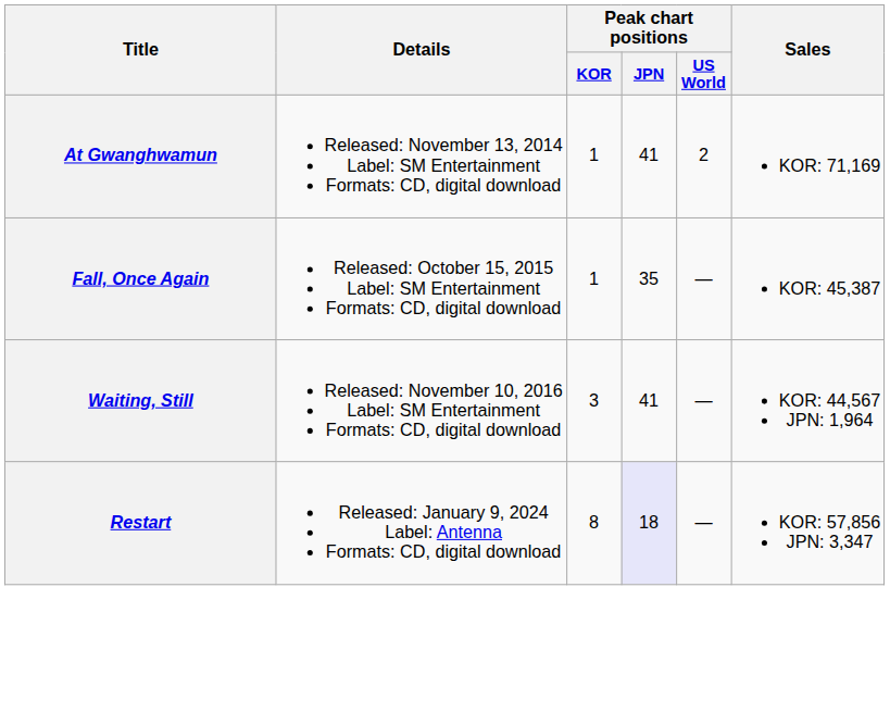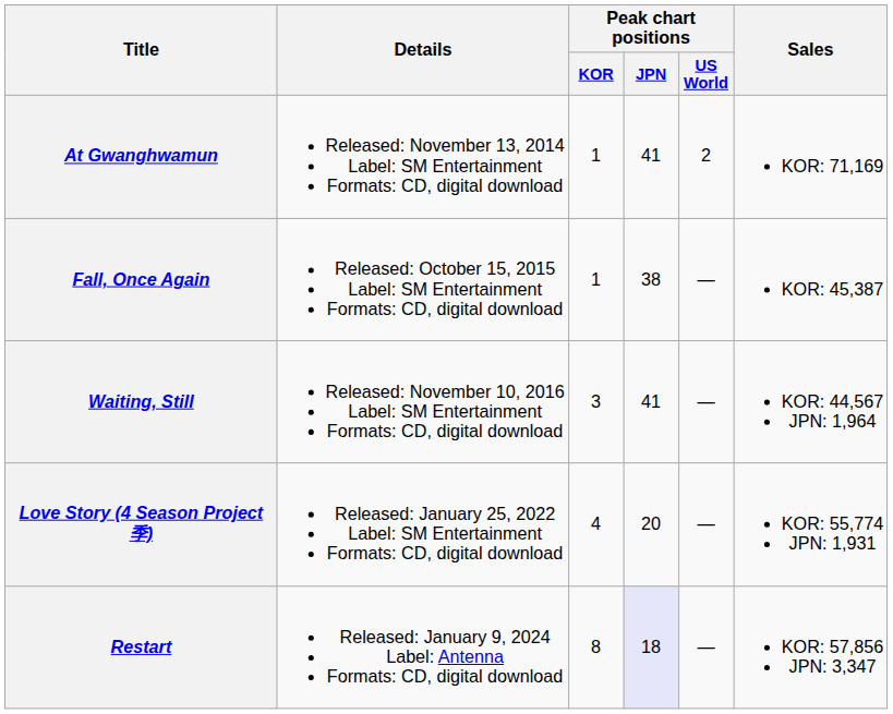 <table class="wikitable plainrowheaders" style="text-align:center;">
 <tr>
 <th scope=col rowspan="2" style="width:15em;">Title</th>
 <th scope=col rowspan="2">Details</th>
 <th scope=col colspan="3">Peak chart positions</th>
 <th scope=col rowspan="2">Sales</th>
 </tr>
 <tr>
 <th style="width:3em;font-size:90%;"><a href='#'>KOR</a><br></th>
 <th style="width:3em;font-size:90%;"><a href='#'>JPN</a><br></th>
 <th style="width:3em;font-size:90%;"><a href='#'>US<br>World</a><br></th>
 </tr>
 <tr>
 <th scope=row><em><a href='#'>At Gwanghwamun</a></em></th>
 <td><br><ul><li>Released: November 13, 2014</li><li>Label: SM Entertainment</li><li>Formats: CD, digital download</li></ul></td>
 <td>1</td>
 <td>41</td>
 <td>2</td>
 <td><br><ul><li>KOR: 71,169</li></ul></td>
 </tr>
 <tr>
 <th scope=row><em><a href='#'>Fall, Once Again</a></em></th>
 <td><br><ul><li>Released: October 15, 2015</li><li>Label: SM Entertainment</li><li>Formats: CD, digital download</li></ul></td>
 <td>1</td>
-<td>35</td>
+<td>38</td>
 <td>—</td>
 <td><br><ul><li>KOR: 45,387</li></ul></td>
 </tr>
 <tr>
 <th scope=row><em><a href='#'>Waiting, Still</a></em></th>
 <td><br><ul><li>Released: November 10, 2016</li><li>Label: SM Entertainment</li><li>Formats: CD, digital download</li></ul></td>
 <td>3</td>
 <td>41</td>
 <td>—</td>
 <td><br><ul><li>KOR: 44,567</li><li>JPN: 1,964</li></ul></td>
 </tr>
 <tr>
+<th scope=row><em><a href='#'>Love Story (4 Season Project 季)</a></em></th>
+<td><br><ul><li>Released: January 25, 2022</li><li>Label: SM Entertainment</li><li>Formats: CD, digital download</li></ul></td>
+<td>4</td>
+<td>20</td>
+<td>—</td>
+<td><br><ul><li>KOR: 55,774</li><li>JPN: 1,931 </li></ul></td>
+</tr>
+<tr>
 <th scope="row"><em><a href='#'>Restart</a></em></th>
 <td><br><ul><li>Released: January 9, 2024</li><li>Label: <a href='#'>Antenna</a></li><li>Formats: CD, digital download</li></ul></td>
 <td>8</td>
 <td style="background: lavender;">18</td>
 <td>—</td>
 <td><br><ul><li>KOR: 57,856</li><li>JPN: 3,347 </li></ul></td>
 </tr>
 </table>
